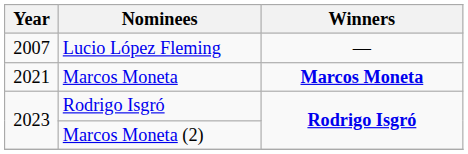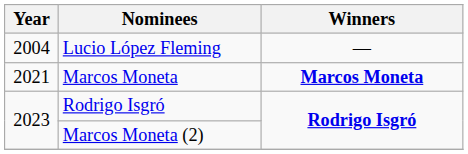 <table class="wikitable">
 <tr>
 <th width=40>Year</th>
 <th width=170>Nominees</th>
 <th width=170>Winners</th>
 </tr>
 <tr>
-<td align=center>2007</td>
+<td align=center>2004</td>
 <td><a href='#'>Lucio López Fleming</a></td>
 <td align=center>—</td>
 </tr>
 <tr>
 <td align=center>2021</td>
 <td><a href='#'>Marcos Moneta</a></td>
 <td align=center><strong><a href='#'>Marcos Moneta</a></strong></td>
 </tr>
 <tr>
 <td align=center rowspan=2>2023</td>
 <td><a href='#'>Rodrigo Isgró</a></td>
 <td align=center rowspan=2><strong><a href='#'>Rodrigo Isgró</a></strong></td>
 </tr>
 <tr>
 <td><a href='#'>Marcos Moneta</a> (2)</td>
 </tr>
 <tr>
 </tr>
 </table>
